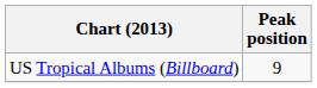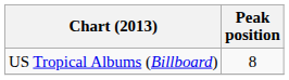 <table class="wikitable sortable plainrowheaders">
 <tr>
 <th>Chart (2013)</th>
 <th>Peak<br>position</th>
 </tr>
 <tr>
 <td>US <a href='#'>Tropical Albums</a> (<em><a href='#'>Billboard</a></em>)</td>
-<td style="text-align:center;">9</td>
+<td style="text-align:center;">8</td>
 </tr>
 <tr>
 </tr>
 </table>
